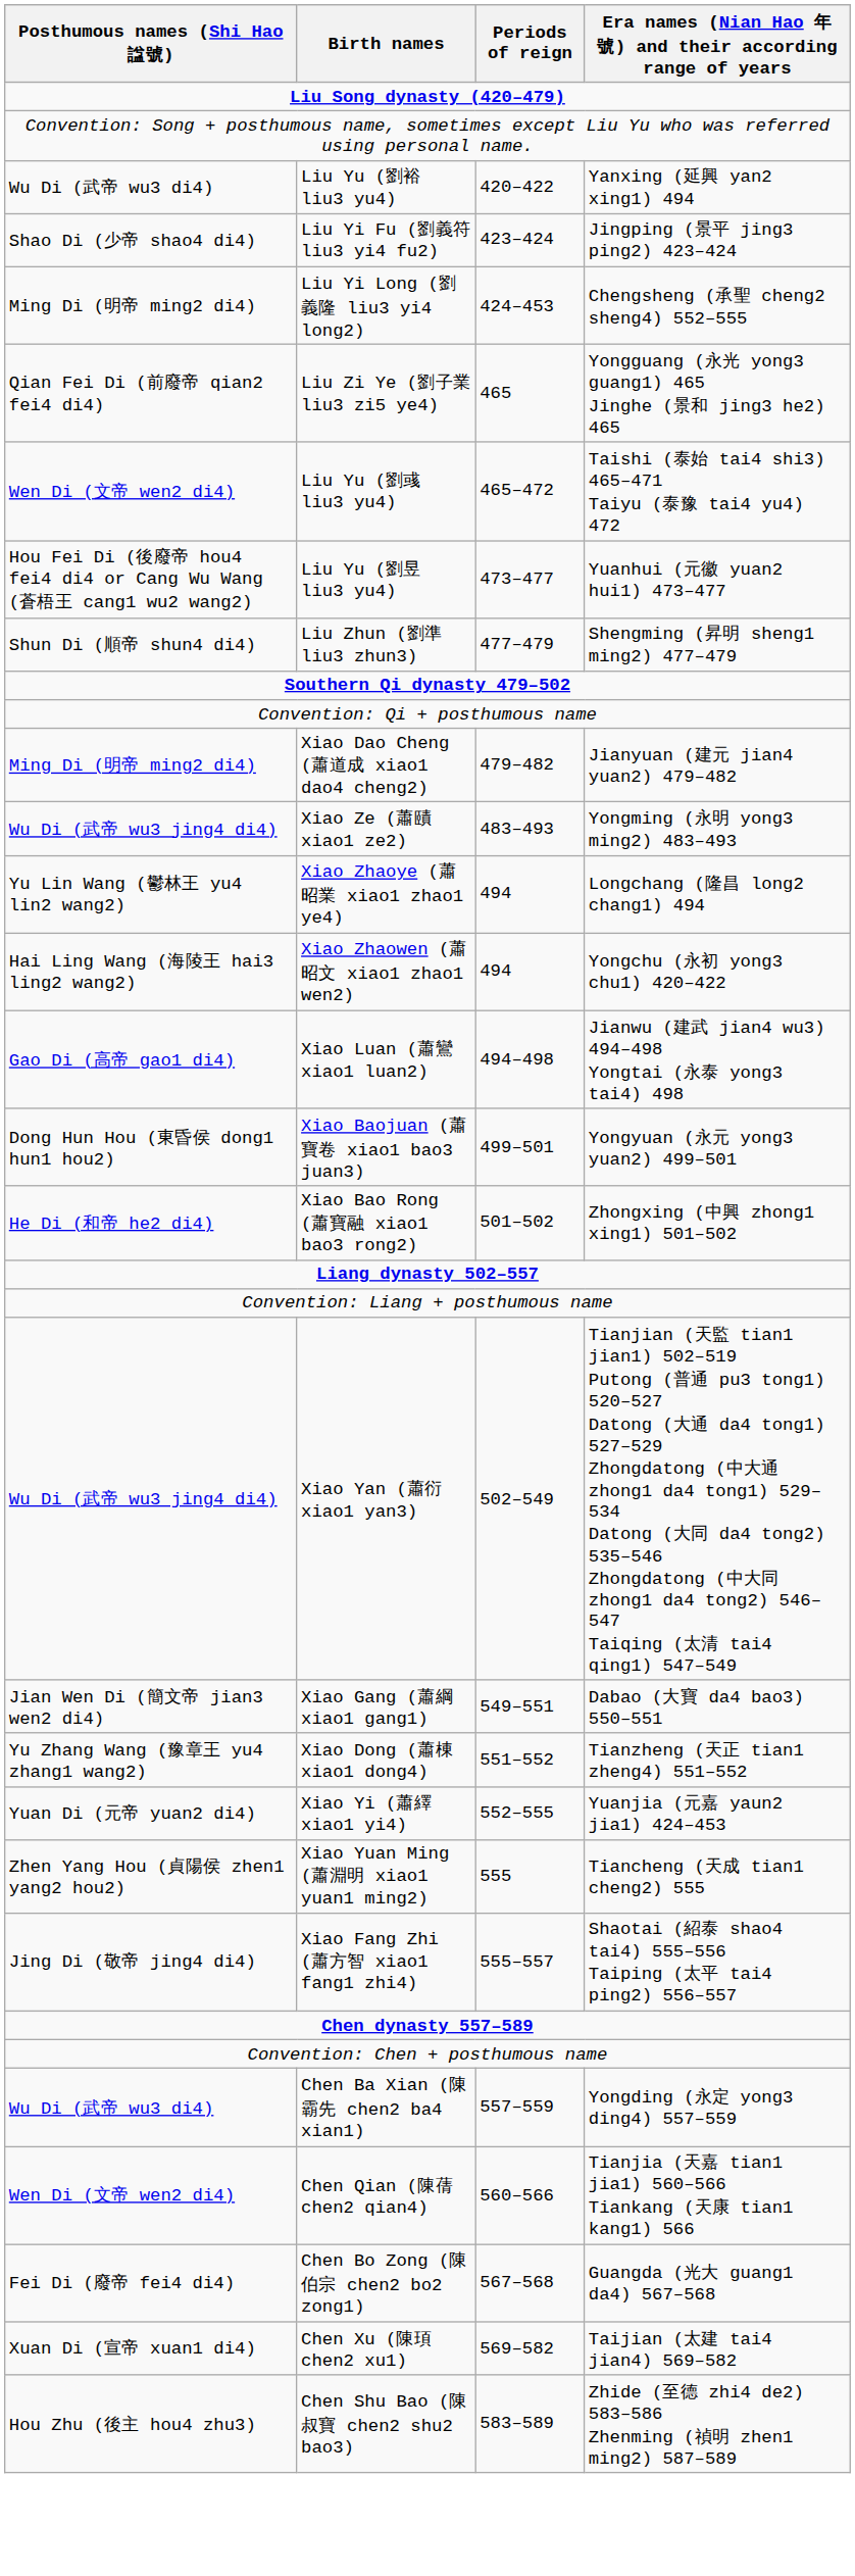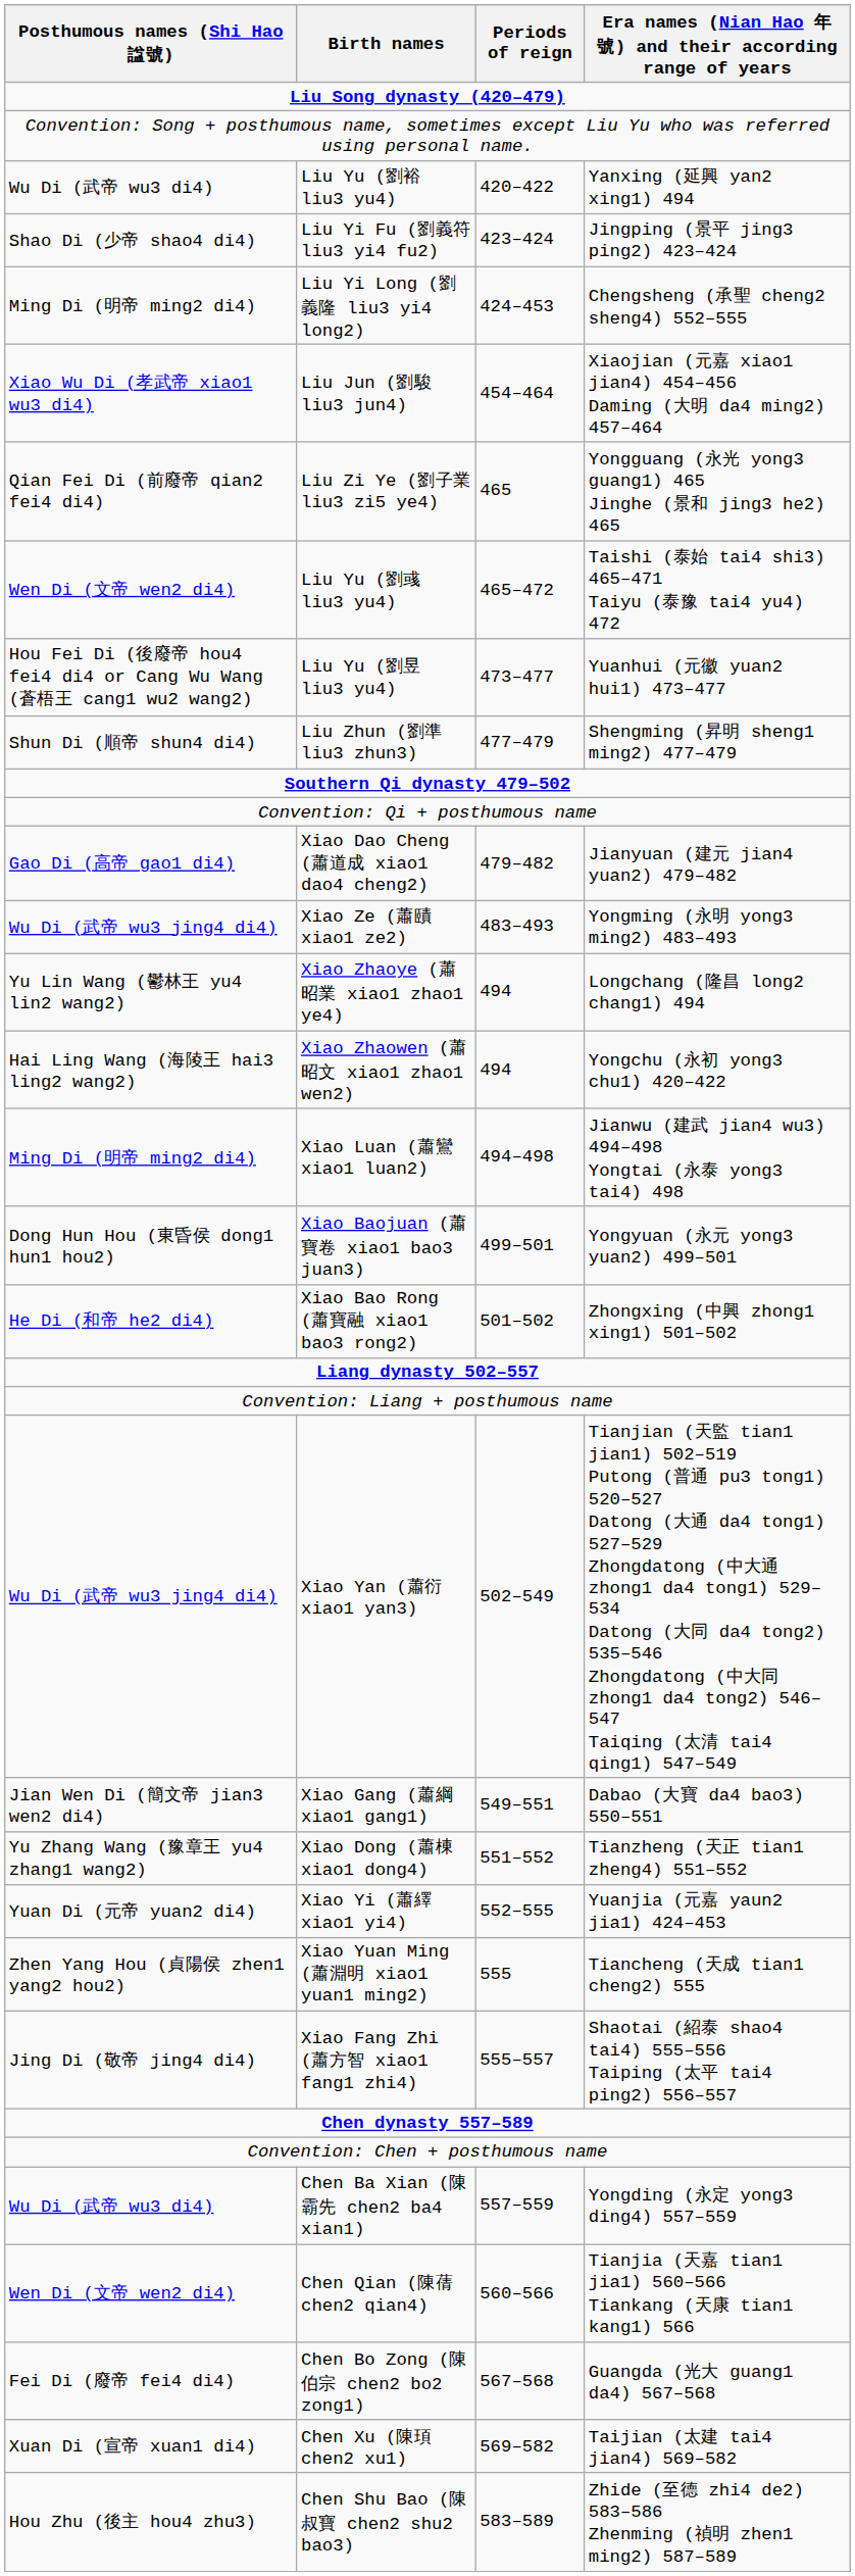 <table class="wikitable" width="100%">
 <tr bgcolor="#CCCCCC">
 <th>Posthumous names (<a href='#'>Shi Hao</a> 諡號)</th>
 <th>Birth names</th>
 <th>Periods of reign</th>
 <th>Era names (<a href='#'>Nian Hao</a> 年號) and their according range of years</th>
 </tr>
 <tr>
 <td colspan="4" align="center"><strong><a href='#'>Liu Song dynasty (420–479)</a></strong></td>
 </tr>
 <tr>
 <td colspan="4" align="center"><em>Convention: Song + posthumous name, sometimes except Liu Yu who was referred using personal name.</em></td>
 </tr>
 <tr>
 <td>Wu Di (武帝 wu3 di4)</td>
 <td>Liu Yu (劉裕 liu3 yu4)</td>
 <td>420–422</td>
 <td>Yanxing (延興 yan2 xing1) 494<br></td>
 </tr>
 <tr>
 <td>Shao Di (少帝 shao4 di4)</td>
 <td>Liu Yi Fu (劉義符 liu3 yi4 fu2)</td>
 <td>423–424</td>
 <td>Jingping (景平 jing3 ping2) 423–424<br></td>
 </tr>
 <tr>
 <td>Ming Di (明帝 ming2 di4)</td>
 <td>Liu Yi Long (劉義隆 liu3 yi4 long2)</td>
 <td>424–453</td>
 <td>Chengsheng (承聖 cheng2 sheng4) 552–555</td>
 </tr>
 <tr>
+<td><a href='#'>Xiao Wu Di (孝武帝 xiao1 wu3 di4)</a></td>
+<td>Liu Jun (劉駿 liu3 jun4)</td>
+<td>454–464</td>
+<td>Xiaojian (元嘉 xiao1 jian4) 454–456<br>Daming (大明 da4 ming2) 457–464<br></td>
+</tr>
+<tr>
 <td>Qian Fei Di (前廢帝 qian2 fei4 di4)</td>
 <td>Liu Zi Ye (劉子業 liu3 zi5 ye4)</td>
 <td>465</td>
 <td>Yongguang (永光 yong3 guang1) 465<br>Jinghe (景和 jing3 he2) 465<br></td>
 </tr>
 <tr>
 <td><a href='#'>Wen Di (文帝 wen2 di4)</a></td>
 <td>Liu Yu (劉彧 liu3 yu4)</td>
 <td>465–472</td>
 <td>Taishi (泰始 tai4 shi3) 465–471<br>Taiyu (泰豫 tai4 yu4) 472<br></td>
 </tr>
 <tr>
 <td>Hou Fei Di (後廢帝 hou4 fei4 di4 or Cang Wu Wang (蒼梧王 cang1 wu2 wang2)</td>
 <td>Liu Yu (劉昱 liu3 yu4)</td>
 <td>473–477</td>
 <td>Yuanhui (元徽 yuan2 hui1) 473–477<br></td>
 </tr>
 <tr>
 <td>Shun Di (順帝 shun4 di4)</td>
 <td>Liu Zhun (劉準 liu3 zhun3)</td>
 <td>477–479</td>
 <td>Shengming (昇明 sheng1 ming2) 477–479<br></td>
 </tr>
 <tr>
 <td colspan="4" align="center"><strong><a href='#'>Southern Qi dynasty 479–502</a></strong></td>
 </tr>
 <tr>
 <td colspan="4" align="center"><em>Convention: Qi + posthumous name</em></td>
 </tr>
 <tr>
-<td><a href='#'>Ming Di (明帝 ming2 di4)</a></td>
+<td><a href='#'>Gao Di (高帝 gao1 di4)</a></td>
 <td>Xiao Dao Cheng (蕭道成 xiao1 dao4 cheng2)</td>
 <td>479–482</td>
 <td>Jianyuan (建元 jian4 yuan2) 479–482<br></td>
 </tr>
 <tr>
 <td><a href='#'>Wu Di (武帝 wu3 jing4 di4)</a></td>
 <td>Xiao Ze (蕭賾 xiao1 ze2)</td>
 <td>483–493</td>
 <td>Yongming (永明 yong3 ming2) 483–493<br></td>
 </tr>
 <tr>
 <td>Yu Lin Wang (鬱林王 yu4 lin2 wang2)</td>
 <td><a href='#'>Xiao Zhaoye</a> (蕭昭業 xiao1 zhao1 ye4)</td>
 <td>494</td>
 <td>Longchang (隆昌 long2 chang1) 494<br></td>
 </tr>
 <tr>
 <td>Hai Ling Wang (海陵王 hai3 ling2 wang2)</td>
 <td><a href='#'>Xiao Zhaowen</a> (蕭昭文 xiao1 zhao1 wen2)</td>
 <td>494</td>
 <td>Yongchu (永初 yong3 chu1) 420–422<br></td>
 </tr>
 <tr>
-<td><a href='#'>Gao Di (高帝 gao1 di4)</a></td>
+<td><a href='#'>Ming Di (明帝 ming2 di4)</a></td>
 <td>Xiao Luan (蕭鸞 xiao1 luan2)</td>
 <td>494–498</td>
 <td>Jianwu (建武 jian4 wu3) 494–498<br>Yongtai (永泰 yong3 tai4) 498<br></td>
 </tr>
 <tr>
 <td>Dong Hun Hou (東昏侯 dong1 hun1 hou2)</td>
 <td><a href='#'>Xiao Baojuan</a> (蕭寶卷 xiao1 bao3 juan3)</td>
 <td>499–501</td>
 <td>Yongyuan (永元 yong3 yuan2) 499–501<br></td>
 </tr>
 <tr>
 <td><a href='#'>He Di (和帝 he2 di4)</a></td>
 <td>Xiao Bao Rong (蕭寶融 xiao1 bao3 rong2)</td>
 <td>501–502</td>
 <td>Zhongxing (中興 zhong1 xing1) 501–502<br></td>
 </tr>
 <tr>
 <td colspan="4" align="center"><strong><a href='#'>Liang dynasty 502–557</a></strong></td>
 </tr>
 <tr>
 <td colspan="4" align="center"><em>Convention: Liang + posthumous name</em></td>
 </tr>
 <tr>
 <td><a href='#'>Wu Di (武帝 wu3 jing4 di4)</a></td>
 <td>Xiao Yan (蕭衍 xiao1 yan3)</td>
 <td>502–549</td>
 <td>Tianjian (天監 tian1 jian1) 502–519<br>Putong (普通 pu3 tong1) 520–527<br>Datong (大通 da4 tong1) 527–529<br>Zhongdatong (中大通 zhong1 da4 tong1) 529–534<br>Datong (大同 da4 tong2) 535–546<br>Zhongdatong (中大同 zhong1 da4 tong2) 546–547<br>Taiqing (太清 tai4 qing1) 547–549<br></td>
 </tr>
 <tr>
 <td>Jian Wen Di (簡文帝 jian3 wen2 di4)</td>
 <td>Xiao Gang (蕭綱 xiao1 gang1)</td>
 <td>549–551</td>
 <td>Dabao (大寶 da4 bao3) 550–551<br></td>
 </tr>
 <tr>
 <td>Yu Zhang Wang (豫章王 yu4 zhang1 wang2)</td>
 <td>Xiao Dong (蕭棟 xiao1 dong4)</td>
 <td>551–552</td>
 <td>Tianzheng (天正 tian1 zheng4) 551–552<br></td>
 </tr>
 <tr>
 <td>Yuan Di (元帝 yuan2 di4)</td>
 <td>Xiao Yi (蕭繹 xiao1 yi4)</td>
 <td>552–555</td>
 <td>Yuanjia (元嘉 yaun2 jia1) 424–453<br></td>
 </tr>
 <tr>
 <td>Zhen Yang Hou (貞陽侯 zhen1 yang2 hou2)</td>
 <td>Xiao Yuan Ming (蕭淵明 xiao1 yuan1 ming2)</td>
 <td>555</td>
 <td>Tiancheng (天成 tian1 cheng2) 555<br></td>
 </tr>
 <tr>
 <td>Jing Di (敬帝 jing4 di4)</td>
 <td>Xiao Fang Zhi (蕭方智 xiao1 fang1 zhi4)</td>
 <td>555–557</td>
 <td>Shaotai (紹泰 shao4 tai4) 555–556<br>Taiping (太平 tai4 ping2) 556–557<br></td>
 </tr>
 <tr>
 <td colspan="4" align="center"><strong><a href='#'>Chen dynasty 557–589</a></strong></td>
 </tr>
 <tr>
 <td colspan="4" align="center"><em>Convention: Chen + posthumous name</em></td>
 </tr>
 <tr>
 <td><a href='#'>Wu Di (武帝 wu3 di4)</a></td>
 <td>Chen Ba Xian (陳霸先 chen2 ba4 xian1)</td>
 <td>557–559</td>
 <td>Yongding (永定 yong3 ding4) 557–559<br></td>
 </tr>
 <tr>
 <td><a href='#'>Wen Di (文帝 wen2 di4)</a></td>
 <td>Chen Qian (陳蒨 chen2 qian4)</td>
 <td>560–566</td>
 <td>Tianjia (天嘉 tian1 jia1) 560–566<br>Tiankang (天康 tian1 kang1) 566<br></td>
 </tr>
 <tr>
 <td>Fei Di (廢帝 fei4 di4)</td>
 <td>Chen Bo Zong (陳伯宗 chen2 bo2 zong1)</td>
 <td>567–568</td>
 <td>Guangda (光大 guang1 da4) 567–568<br></td>
 </tr>
 <tr>
 <td>Xuan Di (宣帝 xuan1 di4)</td>
 <td>Chen Xu (陳頊 chen2 xu1)</td>
 <td>569–582</td>
 <td>Taijian (太建 tai4 jian4) 569–582<br></td>
 </tr>
 <tr>
 <td>Hou Zhu (後主 hou4 zhu3)</td>
 <td>Chen Shu Bao (陳叔寶 chen2 shu2 bao3)</td>
 <td>583–589</td>
 <td>Zhide (至德 zhi4 de2) 583–586<br>Zhenming (禎明 zhen1 ming2) 587–589<br></td>
 </tr>
 </table>
